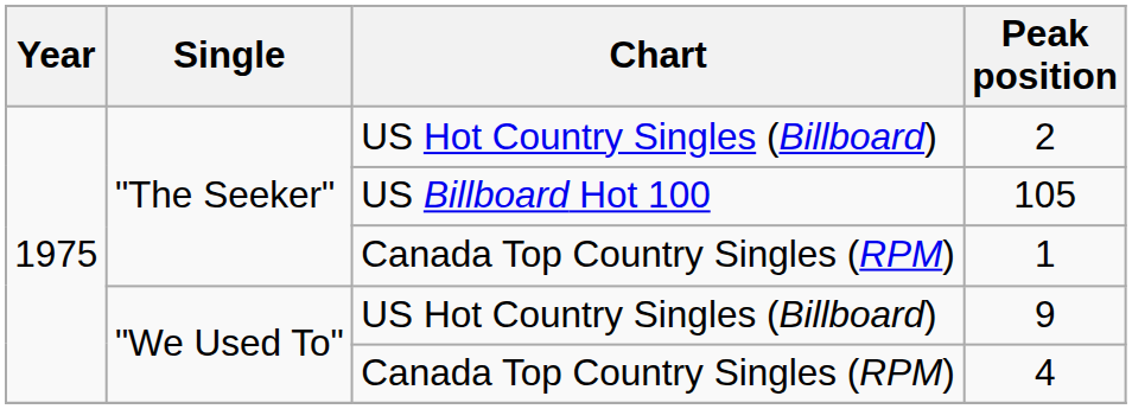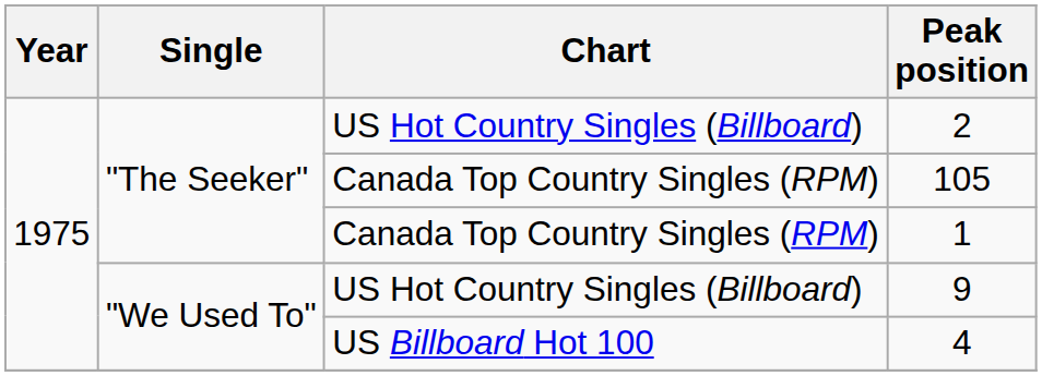 <table class="wikitable">
 <tr>
 <th align="left">Year</th>
 <th align="left">Single</th>
 <th align="left">Chart</th>
 <th align="center">Peak<br>position</th>
 </tr>
 <tr>
 <td rowspan="5" =>1975</td>
 <td rowspan = "3">"The Seeker"</td>
 <td>US <a href='#'>Hot Country Singles</a> (<em><a href='#'>Billboard</a></em>)</td>
 <td style="text-align:center;">2</td>
 </tr>
 <tr>
-<td>US <a href='#'><em>Billboard</em> Hot 100</a></td>
+<td>Canada Top Country Singles (<em>RPM</em>)</td>
 <td style="text-align:center;">105</td>
 </tr>
 <tr>
 <td>Canada Top Country Singles (<em><a href='#'>RPM</a></em>)</td>
 <td style="text-align:center;">1</td>
 </tr>
 <tr>
 <td rowspan = "2">"We Used To"</td>
 <td>US Hot Country Singles (<em>Billboard</em>)</td>
 <td style="text-align:center;">9</td>
 </tr>
 <tr>
-<td>Canada Top Country Singles (<em>RPM</em>)</td>
+<td>US <a href='#'><em>Billboard</em> Hot 100</a></td>
 <td style="text-align:center;">4</td>
 </tr>
 <tr>
 </tr>
 </table>
